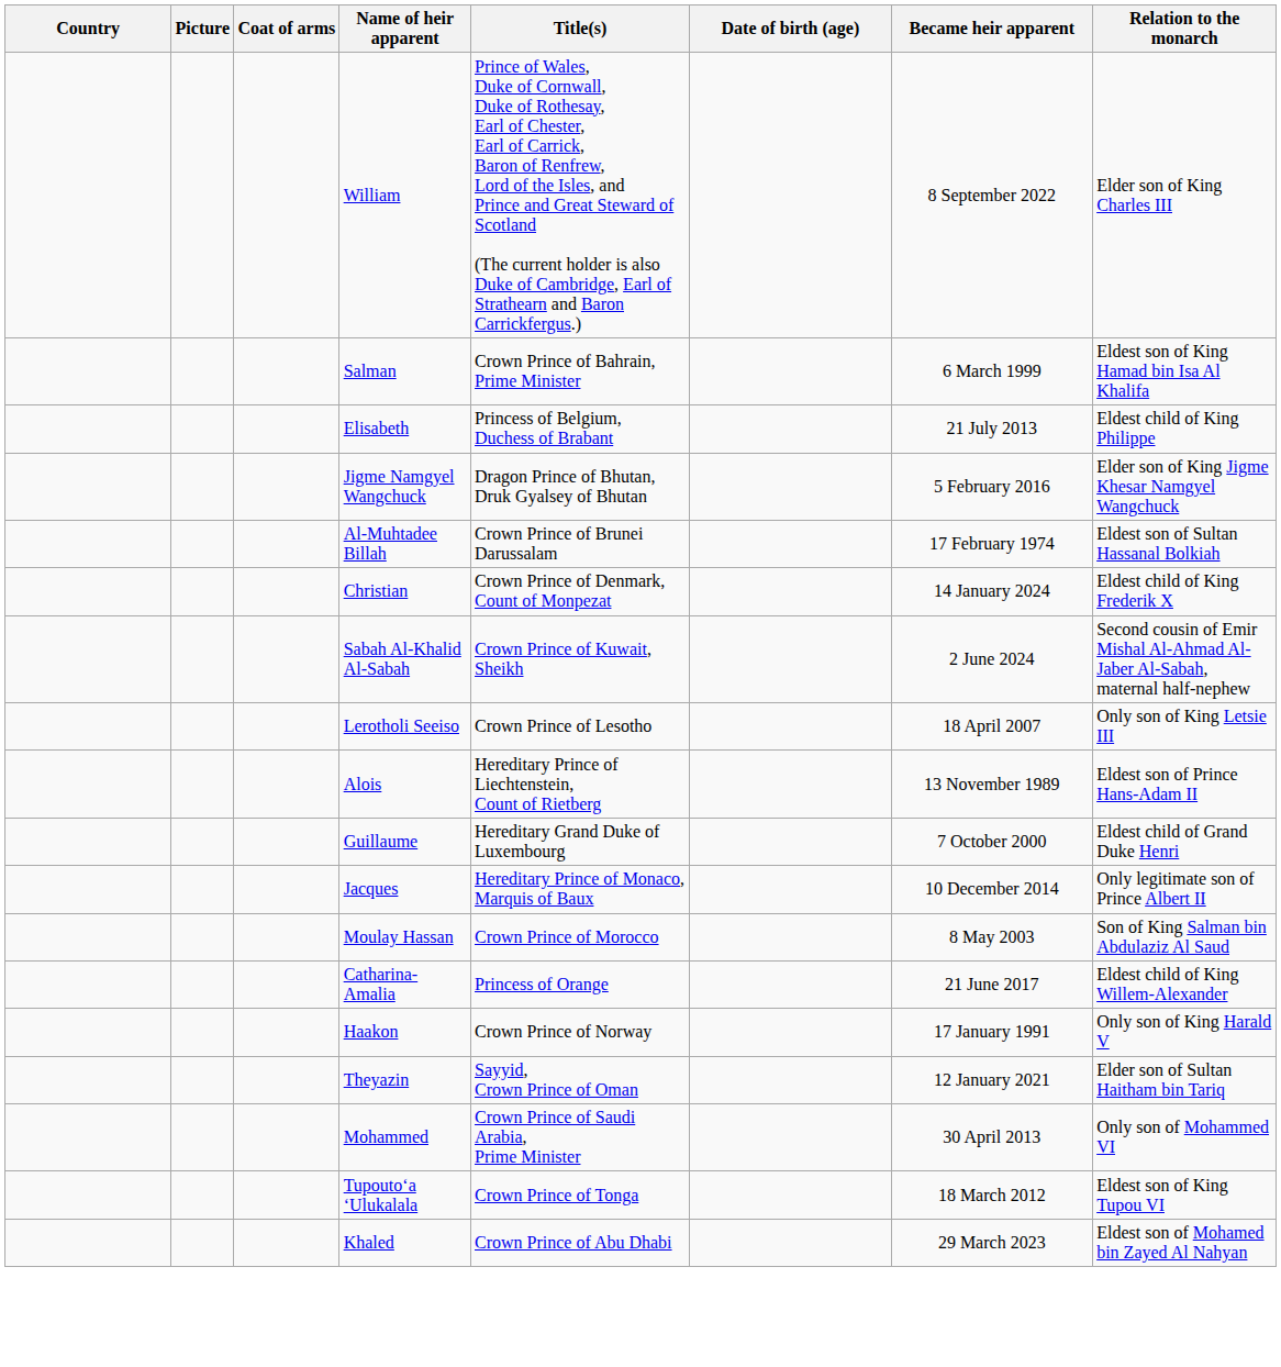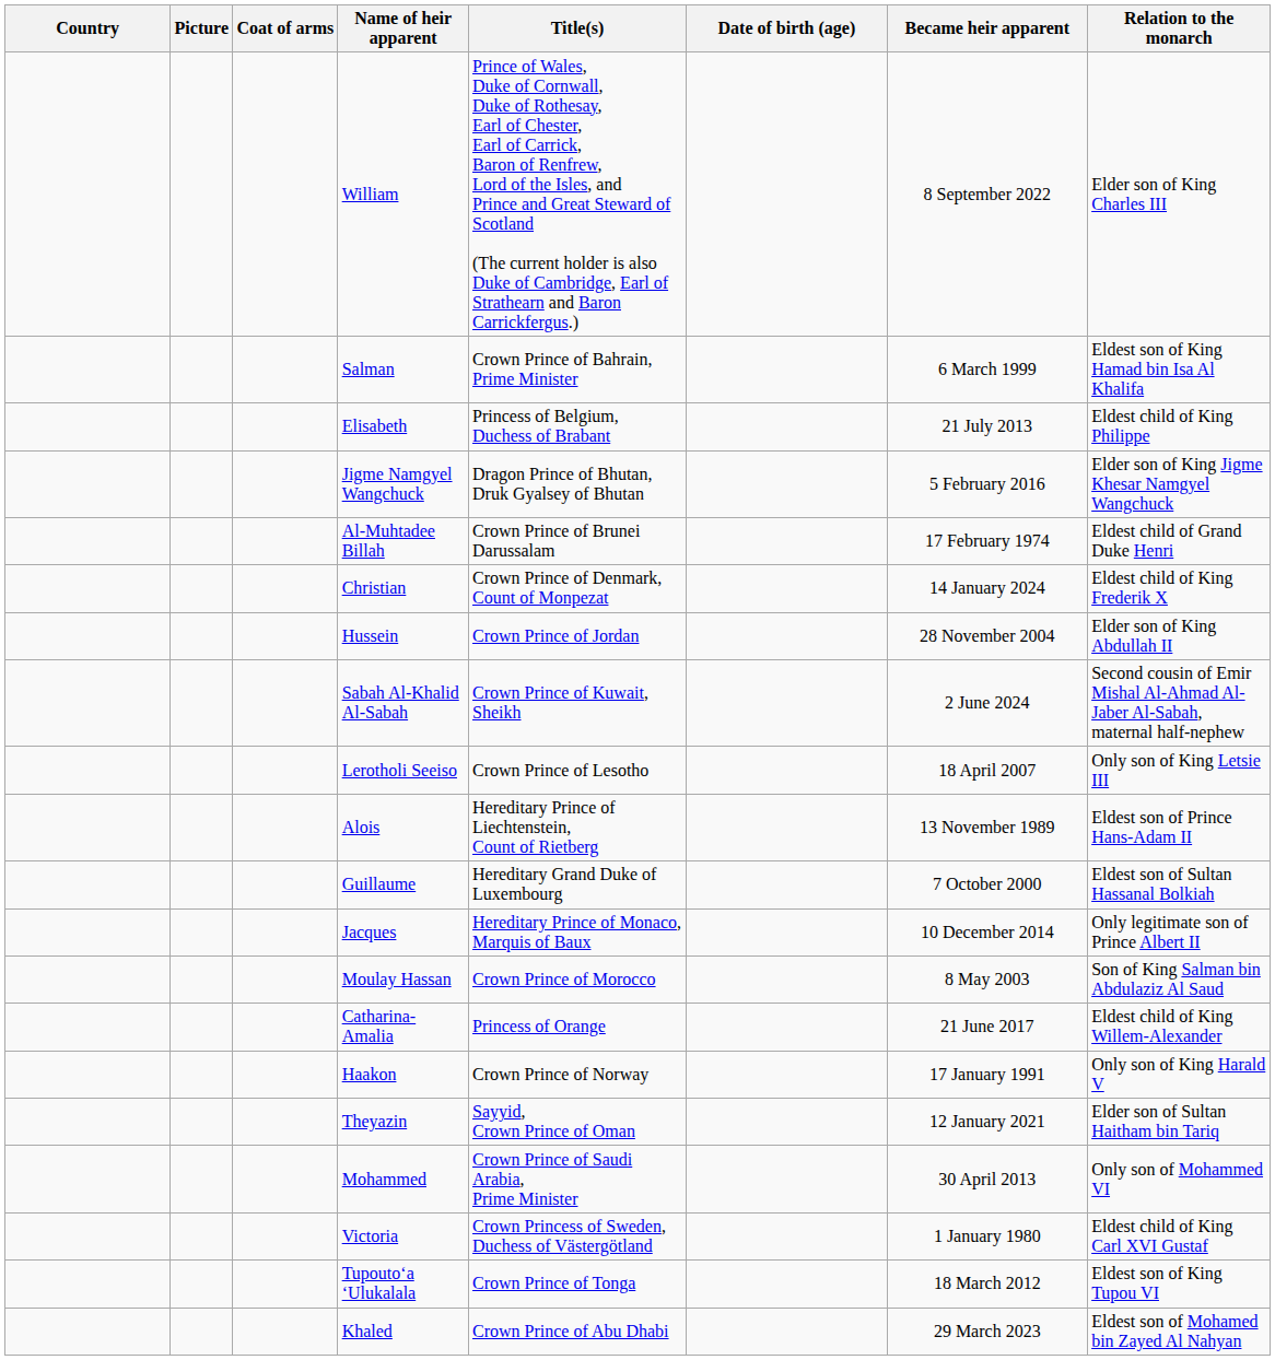 <table class="wikitable sortable">
 <tr>
 <th style="width:9em">Country</th>
 <th class="unsortable">Picture</th>
 <th>Coat of arms</th>
 <th style="width:7em">Name of heir apparent</th>
 <th style="width:12em">Title(s)</th>
 <th style="width:11em">Date of birth (age)</th>
 <th style="width:11em">Became heir apparent</th>
 <th style="width:10em">Relation to the monarch</th>
 </tr>
 <tr>
 <td><br><br><br><br><br><br><br><br><br><br><br><br><br><br></td>
 <td></td>
 <td></td>
 <td><a href='#'>William</a></td>
 <td><a href='#'>Prince of Wales</a>,<br><a href='#'>Duke of Cornwall</a>,<br><a href='#'>Duke of Rothesay</a>,<br><a href='#'>Earl of Chester</a>,<br><a href='#'>Earl of Carrick</a>,<br><a href='#'>Baron of Renfrew</a>,<br><a href='#'>Lord of the Isles</a>, and<br><a href='#'>Prince and Great Steward of Scotland</a><br><br>(The current holder is also <a href='#'>Duke of Cambridge</a>, <a href='#'>Earl of Strathearn</a> and <a href='#'>Baron Carrickfergus</a>.)</td>
 <td></td>
 <td align="center">8 September 2022</td>
 <td>Elder son of King <a href='#'>Charles III</a></td>
 </tr>
 <tr>
 <td></td>
 <td></td>
 <td></td>
 <td><a href='#'>Salman</a></td>
 <td>Crown Prince of Bahrain,<br><a href='#'>Prime Minister</a></td>
 <td></td>
 <td align="center">6 March 1999</td>
 <td>Eldest son of King <a href='#'>Hamad bin Isa Al Khalifa</a></td>
 </tr>
 <tr>
 <td></td>
 <td></td>
 <td></td>
 <td><a href='#'>Elisabeth</a></td>
 <td>Princess of Belgium,<br><a href='#'>Duchess of Brabant</a></td>
 <td></td>
 <td align="center">21 July 2013</td>
 <td>Eldest child of King <a href='#'>Philippe</a></td>
 </tr>
 <tr>
 <td></td>
 <td></td>
 <td></td>
 <td><a href='#'>Jigme Namgyel Wangchuck</a></td>
 <td>Dragon Prince of Bhutan,<br>Druk Gyalsey of Bhutan</td>
 <td></td>
 <td align="center">5 February 2016</td>
 <td>Elder son of King <a href='#'>Jigme Khesar Namgyel Wangchuck</a></td>
 </tr>
 <tr>
 <td></td>
 <td></td>
 <td></td>
 <td><a href='#'>Al-Muhtadee Billah</a></td>
 <td>Crown Prince of Brunei Darussalam</td>
 <td></td>
 <td align="center">17 February 1974</td>
-<td>Eldest son of Sultan <a href='#'>Hassanal Bolkiah</a></td>
+<td>Eldest child of Grand Duke <a href='#'>Henri</a></td>
 </tr>
 <tr>
 <td></td>
 <td></td>
 <td></td>
 <td><a href='#'>Christian</a></td>
 <td>Crown Prince of Denmark,<br><a href='#'>Count of Monpezat</a></td>
 <td></td>
 <td align="center">14 January 2024</td>
 <td>Eldest child of King <a href='#'>Frederik X</a></td>
+</tr>
+<tr>
+<td></td>
+<td></td>
+<td></td>
+<td><a href='#'>Hussein</a></td>
+<td><a href='#'>Crown Prince of Jordan</a></td>
+<td></td>
+<td align="center">28 November 2004</td>
+<td>Elder son of King <a href='#'>Abdullah II</a></td>
 </tr>
 <tr>
 <td></td>
 <td></td>
 <td></td>
 <td><a href='#'>Sabah Al-Khalid Al-Sabah</a></td>
 <td><a href='#'>Crown Prince of Kuwait</a>,<br><a href='#'>Sheikh</a></td>
 <td></td>
 <td align="center">2 June 2024</td>
 <td>Second cousin of Emir <a href='#'>Mishal Al-Ahmad Al-Jaber Al-Sabah</a>, maternal half-nephew</td>
 </tr>
 <tr>
 <td></td>
 <td></td>
 <td></td>
 <td><a href='#'>Lerotholi Seeiso</a></td>
 <td>Crown Prince of Lesotho</td>
 <td></td>
 <td align="center">18 April 2007</td>
 <td>Only son of King <a href='#'>Letsie III</a></td>
 </tr>
 <tr>
 <td></td>
 <td></td>
 <td></td>
 <td><a href='#'>Alois</a></td>
 <td>Hereditary Prince of Liechtenstein,<br><a href='#'>Count of Rietberg</a></td>
 <td></td>
 <td align="center">13 November 1989</td>
 <td>Eldest son of Prince <a href='#'>Hans-Adam II</a></td>
 </tr>
 <tr>
 <td></td>
 <td></td>
 <td></td>
 <td><a href='#'>Guillaume</a></td>
 <td>Hereditary Grand Duke of Luxembourg</td>
 <td></td>
 <td align="center">7 October 2000</td>
-<td>Eldest child of Grand Duke <a href='#'>Henri</a></td>
+<td>Eldest son of Sultan <a href='#'>Hassanal Bolkiah</a></td>
 </tr>
 <tr>
 <td></td>
 <td></td>
 <td></td>
 <td><a href='#'>Jacques</a></td>
 <td><a href='#'>Hereditary Prince of Monaco</a>, <a href='#'>Marquis of Baux</a></td>
 <td></td>
 <td align="center">10 December 2014</td>
 <td>Only legitimate son of Prince <a href='#'>Albert II</a></td>
 </tr>
 <tr>
 <td></td>
 <td></td>
 <td></td>
 <td><a href='#'>Moulay Hassan</a></td>
 <td><a href='#'>Crown Prince of Morocco</a></td>
 <td></td>
 <td align="center">8 May 2003</td>
 <td>Son of King <a href='#'>Salman bin Abdulaziz Al Saud</a></td>
 </tr>
 <tr>
 <td></td>
 <td></td>
 <td></td>
 <td><a href='#'>Catharina-Amalia</a></td>
 <td><a href='#'>Princess of Orange</a></td>
 <td></td>
 <td align="center">21 June 2017</td>
 <td>Eldest child of King <a href='#'>Willem-Alexander</a></td>
 </tr>
 <tr>
 <td></td>
 <td></td>
 <td></td>
 <td><a href='#'>Haakon</a></td>
 <td>Crown Prince of Norway</td>
 <td></td>
 <td align="center">17 January 1991</td>
 <td>Only son of King <a href='#'>Harald V</a></td>
 </tr>
 <tr>
 <td></td>
 <td></td>
 <td></td>
 <td><a href='#'>Theyazin</a></td>
 <td><a href='#'>Sayyid</a>,<br><a href='#'>Crown Prince of Oman</a></td>
 <td></td>
 <td align="center">12 January 2021</td>
 <td>Elder son of Sultan <a href='#'>Haitham bin Tariq</a></td>
 </tr>
 <tr>
 <td></td>
 <td></td>
 <td></td>
 <td><a href='#'>Mohammed</a></td>
 <td><a href='#'>Crown Prince of Saudi Arabia</a>,<br><a href='#'>Prime Minister</a></td>
 <td></td>
 <td align="center">30 April 2013</td>
 <td>Only son of <a href='#'>Mohammed VI</a></td>
 </tr>
 <tr>
 <td></td>
 <td></td>
 <td></td>
+<td><a href='#'>Victoria</a></td>
+<td><a href='#'>Crown Princess of Sweden</a>,<br><a href='#'>Duchess of Västergötland</a></td>
+<td></td>
+<td align="center">1 January 1980</td>
+<td>Eldest child of King <a href='#'>Carl XVI Gustaf</a></td>
+</tr>
+<tr>
+<td></td>
+<td></td>
+<td></td>
 <td><a href='#'>Tupoutoʻa ʻUlukalala</a></td>
 <td><a href='#'>Crown Prince of Tonga</a></td>
 <td></td>
 <td align="center">18 March 2012</td>
 <td>Eldest son of King <a href='#'>Tupou VI</a></td>
 </tr>
 <tr>
 <td></td>
 <td></td>
 <td></td>
 <td><a href='#'>Khaled</a></td>
 <td><a href='#'>Crown Prince of Abu Dhabi</a></td>
 <td></td>
 <td align="center">29 March 2023</td>
 <td>Eldest son of <a href='#'>Mohamed bin Zayed Al Nahyan</a></td>
 </tr>
 </table>
